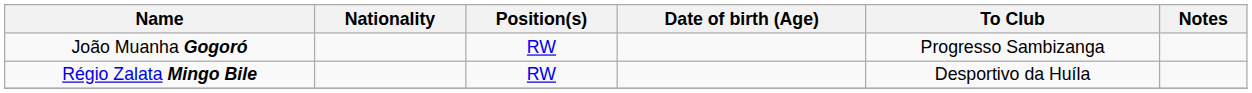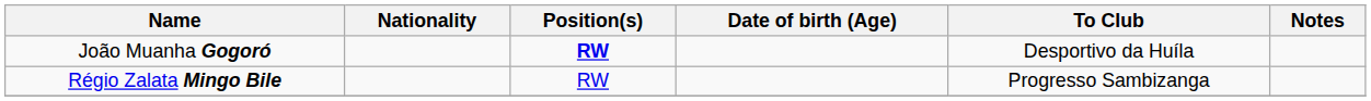 <table class="wikitable" style="text-align:center; font-size:90%; width:80%;">
 <tr>
 <th style="text-align:center;">Name</th>
 <th style="text-align:center;">Nationality</th>
 <th style="text-align:center;">Position(s)</th>
 <th style="text-align:center;">Date of birth (Age)</th>
 <th style="text-align:center;">To Club</th>
 <th style="text-align:center;">Notes</th>
 </tr>
 <tr>
 <td>João Muanha <strong><em>Gogoró</em></strong></td>
 <td></td>
-<td><a href='#'>RW</a></td>
+<td><strong><a href='#'>RW</a></strong></td>
 <td></td>
-<td> Progresso Sambizanga</td>
+<td> Desportivo da Huíla</td>
 <td></td>
 </tr>
 <tr>
 <td><a href='#'>Régio Zalata</a> <strong><em>Mingo Bile</em></strong></td>
 <td></td>
 <td><a href='#'>RW</a></td>
 <td></td>
-<td> Desportivo da Huíla</td>
+<td> Progresso Sambizanga</td>
 <td></td>
 </tr>
 <tr>
 </tr>
 </table>
